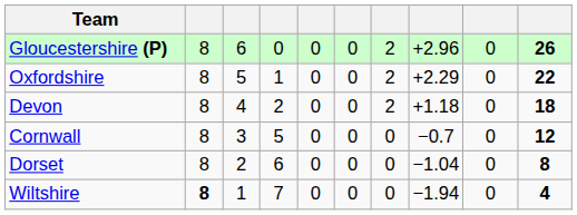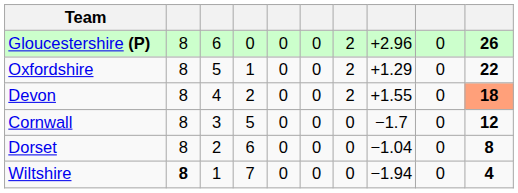 <table class="wikitable" style="text-align:center">
 <tr>
 <th width="150">Team</th>
 <th width="25"></th>
 <th width="25"></th>
 <th width="25"></th>
 <th width="25"></th>
 <th width="25"></th>
 <th width="25"></th>
 <th width="40"></th>
 <th width="40"></th>
 <th width="40"></th>
 </tr>
 <tr style="background:#cfc">
 <td style="text-align:left"><a href='#'>Gloucestershire</a> <strong>(P)</strong></td>
 <td>8</td>
 <td>6</td>
 <td>0</td>
 <td>0</td>
 <td>0</td>
 <td>2</td>
 <td>+2.96</td>
 <td>0</td>
 <td><strong>26</strong></td>
 </tr>
 <tr>
 <td style="text-align:left"><a href='#'>Oxfordshire</a></td>
 <td>8</td>
 <td>5</td>
 <td>1</td>
 <td>0</td>
 <td>0</td>
 <td>2</td>
-<td>+2.29</td>
+<td>+1.29</td>
 <td>0</td>
 <td><strong>22</strong></td>
 </tr>
 <tr>
 <td style="text-align:left"><a href='#'>Devon</a></td>
 <td>8</td>
 <td>4</td>
 <td>2</td>
 <td>0</td>
 <td>0</td>
 <td>2</td>
-<td>+1.18</td>
+<td>+1.55</td>
 <td>0</td>
-<td><strong>18</strong></td>
+<td style="background: lightsalmon;"><strong>18</strong></td>
 </tr>
 <tr>
 <td style="text-align:left"><a href='#'>Cornwall</a></td>
 <td>8</td>
 <td>3</td>
 <td>5</td>
 <td>0</td>
 <td>0</td>
 <td>0</td>
-<td>−0.7</td>
+<td>−1.7</td>
 <td>0</td>
 <td><strong>12</strong></td>
 </tr>
 <tr>
 <td style="text-align:left"><a href='#'>Dorset</a></td>
 <td>8</td>
 <td>2</td>
 <td>6</td>
 <td>0</td>
 <td>0</td>
 <td>0</td>
 <td>−1.04</td>
 <td>0</td>
 <td><strong>8</strong></td>
 </tr>
 <tr>
 <td style="text-align:left"><a href='#'>Wiltshire</a></td>
 <td><strong>8</strong></td>
 <td>1</td>
 <td>7</td>
 <td>0</td>
 <td>0</td>
 <td>0</td>
 <td>−1.94</td>
 <td>0</td>
 <td><strong>4</strong></td>
 </tr>
 </table>
